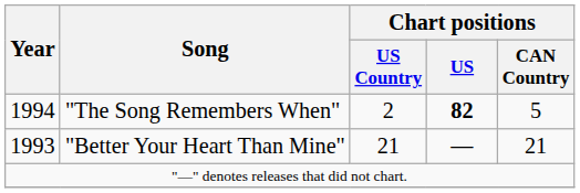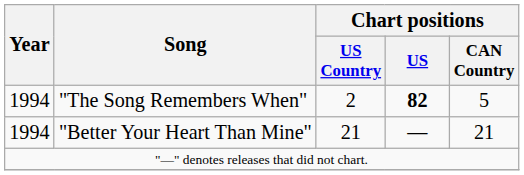 <table class="wikitable" style="text-align:center;">
 <tr>
 <th rowspan=2>Year</th>
 <th rowspan=2>Song</th>
 <th colspan=3>Chart positions</th>
 </tr>
 <tr style="font-size:smaller;">
 <th width="45"><a href='#'>US Country</a></th>
 <th width="45"><a href='#'>US</a></th>
 <th width="45">CAN Country</th>
 </tr>
 <tr>
 <td>1994</td>
 <td align="left">"The Song Remembers When"</td>
 <td>2</td>
 <td><strong>82</strong></td>
 <td>5</td>
 </tr>
 <tr>
-<td>1993</td>
+<td>1994</td>
 <td align="left">"Better Your Heart Than Mine"</td>
 <td>21</td>
 <td>—</td>
 <td>21</td>
 </tr>
 <tr>
 <td align="center" colspan=5 style="font-size: 8pt">"—" denotes releases that did not chart.</td>
 </tr>
 <tr>
 </tr>
 </table>
